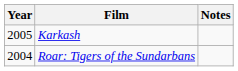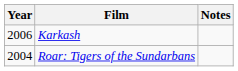 <table class="wikitable sortable" style="font-size: 95%;">
 <tr>
 <th>Year</th>
 <th>Film</th>
 <th>Notes</th>
 </tr>
 <tr>
-<td>2005</td>
+<td>2006</td>
 <td><em><a href='#'>Karkash</a></em></td>
 <td></td>
 </tr>
 <tr>
 <td>2004</td>
 <td><em><a href='#'>Roar: Tigers of the Sundarbans</a></em></td>
 <td></td>
 </tr>
 </table>
